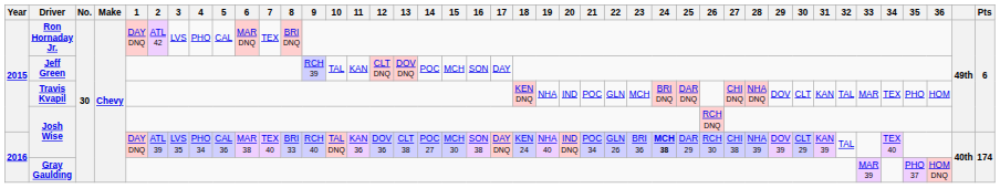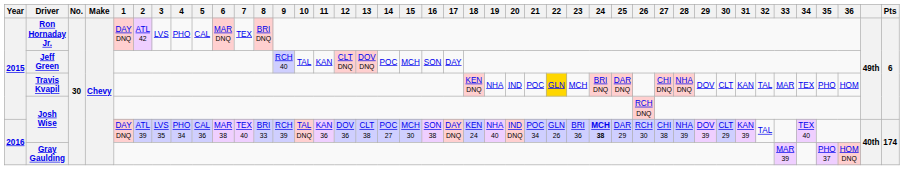 <table class="wikitable" style="text-align:center; font-size:75%">
 <tr>
 <th>Year</th>
 <th>Driver</th>
 <th>No.</th>
 <th>Make</th>
 <th>1</th>
 <th>2</th>
 <th>3</th>
 <th>4</th>
 <th>5</th>
 <th>6</th>
 <th>7</th>
 <th>8</th>
 <th>9</th>
 <th>10</th>
 <th>11</th>
 <th>12</th>
 <th>13</th>
 <th>14</th>
 <th>15</th>
 <th>16</th>
 <th>17</th>
 <th>18</th>
 <th>19</th>
 <th>20</th>
 <th>21</th>
 <th>22</th>
 <th>23</th>
 <th>24</th>
 <th>25</th>
 <th>26</th>
 <th>27</th>
 <th>28</th>
 <th>29</th>
 <th>30</th>
 <th>31</th>
 <th>32</th>
 <th>33</th>
 <th>34</th>
 <th>35</th>
 <th>36</th>
 <th></th>
 <th>Pts</th>
 </tr>
 <tr>
 <th rowspan=4><a href='#'>2015</a></th>
 <th><a href='#'>Ron Hornaday Jr.</a></th>
 <th rowspan=6>30</th>
 <th rowspan=6><a href='#'>Chevy</a></th>
 <td style="background:#FFCFCF;"><a href='#'>DAY</a><br><small>DNQ</small></td>
 <td style="background:#EFCFFF;"><a href='#'>ATL</a><br><small>42</small></td>
 <td><a href='#'>LVS</a></td>
 <td><a href='#'>PHO</a></td>
 <td><a href='#'>CAL</a></td>
 <td style="background:#FFCFCF;"><a href='#'>MAR</a><br><small>DNQ</small></td>
 <td><a href='#'>TEX</a></td>
 <td style="background:#FFCFCF;"><a href='#'>BRI</a><br><small>DNQ</small></td>
 <td colspan=28></td>
 <th rowspan=4>49th</th>
 <th rowspan=4>6</th>
 </tr>
 <tr>
 <th><a href='#'>Jeff Green</a></th>
 <td colspan=8></td>
-<td style="background:#CFCFFF;"><a href='#'>RCH</a><br><small>39</small></td>
+<td style="background:#CFCFFF;"><a href='#'>RCH</a><br><small>40</small></td>
 <td><a href='#'>TAL</a></td>
 <td><a href='#'>KAN</a></td>
 <td style="background:#FFCFCF;"><a href='#'>CLT</a><br><small>DNQ</small></td>
 <td style="background:#FFCFCF;"><a href='#'>DOV</a><br><small>DNQ</small></td>
 <td><a href='#'>POC</a></td>
 <td><a href='#'>MCH</a></td>
 <td><a href='#'>SON</a></td>
 <td><a href='#'>DAY</a></td>
 <td colspan=19></td>
 </tr>
 <tr>
 <th><a href='#'>Travis Kvapil</a></th>
 <td colspan=17></td>
 <td style="background:#FFCFCF;"><a href='#'>KEN</a><br><small>DNQ</small></td>
 <td><a href='#'>NHA</a></td>
 <td><a href='#'>IND</a></td>
 <td><a href='#'>POC</a></td>
-<td><a href='#'>GLN</a></td>
+<td style="background: gold;"><a href='#'>GLN</a></td>
 <td><a href='#'>MCH</a></td>
 <td style="background:#FFCFCF;"><a href='#'>BRI</a><br><small>DNQ</small></td>
 <td style="background:#FFCFCF;"><a href='#'>DAR</a><br><small>DNQ</small></td>
 <td></td>
 <td style="background:#FFCFCF;"><a href='#'>CHI</a><br><small>DNQ</small></td>
 <td style="background:#FFCFCF;"><a href='#'>NHA</a><br><small>DNQ</small></td>
 <td><a href='#'>DOV</a></td>
 <td><a href='#'>CLT</a></td>
 <td><a href='#'>KAN</a></td>
 <td><a href='#'>TAL</a></td>
 <td><a href='#'>MAR</a></td>
 <td><a href='#'>TEX</a></td>
 <td><a href='#'>PHO</a></td>
 <td><a href='#'>HOM</a></td>
 </tr>
 <tr>
 <th rowspan=2><a href='#'>Josh Wise</a></th>
 <td colspan=25></td>
 <td style="background:#FFCFCF;"><a href='#'>RCH</a><br><small>DNQ</small></td>
 <td colspan=10></td>
 </tr>
 <tr>
 <th rowspan=2><a href='#'>2016</a></th>
 <td style="background:#FFCFCF;"><a href='#'>DAY</a><br><small>DNQ</small></td>
 <td style="background:#CFCFFF;"><a href='#'>ATL</a><br><small>39</small></td>
 <td style="background:#CFCFFF;"><a href='#'>LVS</a><br><small>35</small></td>
 <td style="background:#CFCFFF;"><a href='#'>PHO</a><br><small>34</small></td>
 <td style="background:#CFCFFF;"><a href='#'>CAL</a><br><small>36</small></td>
 <td style="background:#EFCFFF;"><a href='#'>MAR</a><br><small>38</small></td>
 <td style="background:#EFCFFF;"><a href='#'>TEX</a><br><small>40</small></td>
 <td style="background:#CFCFFF;"><a href='#'>BRI</a><br><small>33</small></td>
-<td style="background:#CFCFFF;"><a href='#'>RCH</a><br><small>40</small></td>
+<td style="background:#CFCFFF;"><a href='#'>RCH</a><br><small>39</small></td>
 <td style="background:#FFCFCF;"><a href='#'>TAL</a><br><small>DNQ</small></td>
 <td style="background:#EFCFFF;"><a href='#'>KAN</a><br><small>36</small></td>
 <td style="background:#CFCFFF;"><a href='#'>DOV</a><br><small>36</small></td>
 <td style="background:#CFCFFF;"><a href='#'>CLT</a><br><small>38</small></td>
 <td style="background:#CFCFFF;"><a href='#'>POC</a><br><small>27</small></td>
 <td style="background:#CFCFFF;"><a href='#'>MCH</a><br><small>30</small></td>
 <td style="background:#EFCFFF;"><a href='#'>SON</a><br><small>38</small></td>
 <td style="background:#FFCFCF;"><a href='#'>DAY</a><br><small>DNQ</small></td>
 <td style="background:#CFCFFF;"><a href='#'>KEN</a><br><small>24</small></td>
 <td style="background:#EFCFFF;"><a href='#'>NHA</a><br><small>40</small></td>
 <td style="background:#FFCFCF;"><a href='#'>IND</a><br><small>DNQ</small></td>
 <td style="background:#CFCFFF;"><a href='#'>POC</a><br><small>34</small></td>
 <td style="background:#CFCFFF;"><a href='#'>GLN</a><br><small>26</small></td>
 <td style="background:#CFCFFF;"><a href='#'>BRI</a><br><small>36</small></td>
 <td style="background:#CFCFFF;"><strong><a href='#'>MCH</a><br><small>38</small></strong></td>
 <td style="background:#CFCFFF;"><a href='#'>DAR</a><br><small>29</small></td>
 <td style="background:#CFCFFF;"><a href='#'>RCH</a><br><small>30</small></td>
 <td style="background:#CFCFFF;"><a href='#'>CHI</a><br><small>38</small></td>
 <td style="background:#CFCFFF;"><a href='#'>NHA</a><br><small>39</small></td>
 <td style="background:#EFCFFF;"><a href='#'>DOV</a><br><small>39</small></td>
 <td style="background:#CFCFFF;"><a href='#'>CLT</a><br><small>29</small></td>
 <td style="background:#EFCFFF;"><a href='#'>KAN</a><br><small>39</small></td>
 <td><a href='#'>TAL</a></td>
 <td></td>
 <td style="background:#EFCFFF;"><a href='#'>TEX</a><br><small>40</small></td>
 <td colspan=2></td>
 <th rowspan=2>40th</th>
 <th rowspan=2>174</th>
 </tr>
 <tr>
 <th><a href='#'>Gray Gaulding</a></th>
 <td colspan=32></td>
 <td style="background:#EFCFFF;"><a href='#'>MAR</a><br><small>39</small></td>
 <td></td>
 <td style="background:#EFCFFF;"><a href='#'>PHO</a><br><small>37</small></td>
 <td style="background:#FFCFCF;"><a href='#'>HOM</a><br><small>DNQ</small></td>
 </tr>
 </table>
